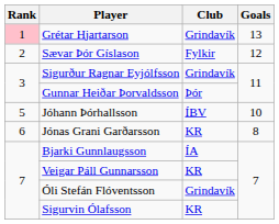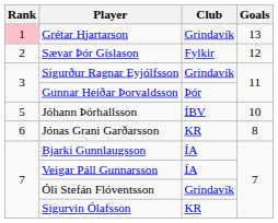 <table class="wikitable" style="text-align:center;">
 <tr>
 <th>Rank</th>
 <th>Player</th>
 <th>Club</th>
 <th>Goals</th>
 </tr>
 <tr>
 <td style="background: pink;">1</td>
 <td align="left"> <a href='#'>Grétar Hjartarson</a></td>
 <td align="left"><a href='#'>Grindavík</a></td>
 <td>13</td>
 </tr>
 <tr>
 <td>2</td>
 <td align="left"> <a href='#'>Sævar Þór Gíslason</a></td>
 <td align="left"><a href='#'>Fylkir</a></td>
 <td>12</td>
 </tr>
 <tr>
 <td rowspan=2>3</td>
 <td align="left"> <a href='#'>Sigurður Ragnar Eyjólfsson</a></td>
 <td align="left"><a href='#'>Grindavík</a></td>
 <td rowspan=2>11</td>
 </tr>
 <tr>
 <td align="left"> <a href='#'>Gunnar Heiðar Þorvaldsson</a></td>
 <td align="left"><a href='#'>Þór</a></td>
 </tr>
 <tr>
 <td>5</td>
 <td align="left"> Jóhann Þórhallsson</td>
 <td align="left"><a href='#'>ÍBV</a></td>
 <td>10</td>
 </tr>
 <tr>
 <td>6</td>
 <td align="left"> Jónas Grani Garðarsson</td>
 <td align="left"><a href='#'>KR</a></td>
 <td>8</td>
 </tr>
 <tr>
 <td rowspan=4>7</td>
 <td align="left"> <a href='#'>Bjarki Gunnlaugsson</a></td>
 <td align="left"><a href='#'>ÍA</a></td>
 <td rowspan=4>7</td>
 </tr>
 <tr>
 <td align="left"> <a href='#'>Veigar Páll Gunnarsson</a></td>
-<td align="left"><a href='#'>KR</a></td>
+<td align="left"><a href='#'>ÍA</a></td>
 </tr>
 <tr>
 <td align="left"> Óli Stefán Flóventsson</td>
 <td align="left"><a href='#'>Grindavík</a></td>
 </tr>
 <tr>
 <td align="left"> <a href='#'>Sigurvin Ólafsson</a></td>
 <td align="left"><a href='#'>KR</a></td>
 </tr>
 </table>
